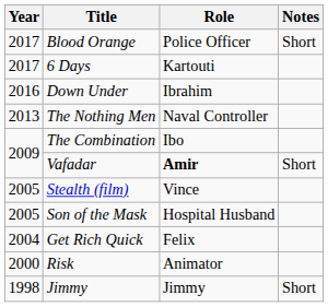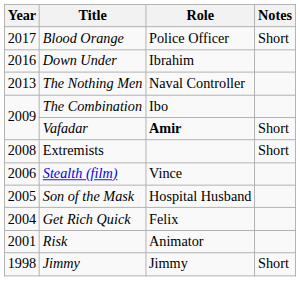 <table class="wikitable">
 <tr>
 <th>Year</th>
 <th>Title</th>
 <th>Role</th>
 <th>Notes</th>
 </tr>
 <tr>
 <td>2017</td>
 <td><em>Blood Orange</em></td>
 <td>Police Officer</td>
 <td>Short</td>
-</tr>
-<tr>
-<td>2017</td>
-<td><em>6 Days</em></td>
-<td>Kartouti</td>
-<td></td>
 </tr>
 <tr>
 <td>2016</td>
 <td><em>Down Under</em></td>
 <td>Ibrahim</td>
 <td></td>
 </tr>
 <tr>
 <td>2013</td>
 <td><em>The Nothing Men</em></td>
 <td>Naval Controller</td>
 <td></td>
 </tr>
 <tr>
 <td rowspan="2">2009</td>
 <td><em>The Combination</em></td>
 <td>Ibo</td>
 <td></td>
 </tr>
 <tr>
 <td><em>Vafadar</em></td>
 <td><strong>Amir</strong></td>
 <td>Short</td>
 </tr>
 <tr>
-<td>2005</td>
+<td>2008</td>
+<td>Extremists</td>
+<td></td>
+<td>Short</td>
+</tr>
+<tr>
+<td>2006</td>
 <td><em><a href='#'>Stealth (film)</a></em></td>
 <td>Vince</td>
 <td></td>
 </tr>
 <tr>
 <td>2005</td>
 <td><em>Son of the Mask</em></td>
 <td>Hospital Husband</td>
 <td></td>
 </tr>
 <tr>
 <td>2004</td>
 <td><em>Get Rich Quick</em></td>
 <td>Felix</td>
 <td></td>
 </tr>
 <tr>
-<td>2000</td>
+<td>2001</td>
 <td><em>Risk</em></td>
 <td>Animator</td>
 <td></td>
 </tr>
 <tr>
 <td>1998</td>
 <td><em>Jimmy</em></td>
 <td>Jimmy</td>
 <td>Short</td>
 </tr>
 </table>
